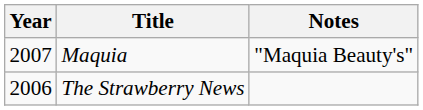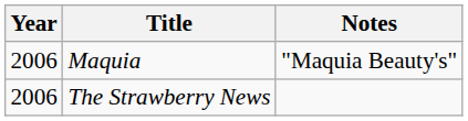 <table class="wikitable">
 <tr>
 <th>Year</th>
 <th>Title</th>
 <th>Notes</th>
 </tr>
 <tr>
-<td>2007</td>
+<td>2006</td>
 <td><em>Maquia</em></td>
 <td>"Maquia Beauty's"</td>
 </tr>
 <tr>
 <td>2006</td>
 <td><em>The Strawberry News</em></td>
 <td></td>
 </tr>
 </table>
